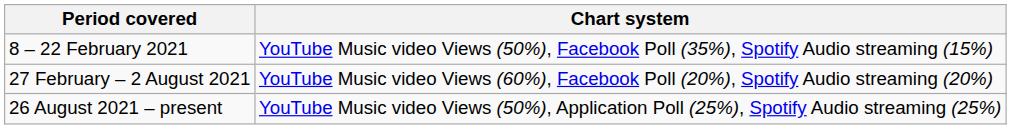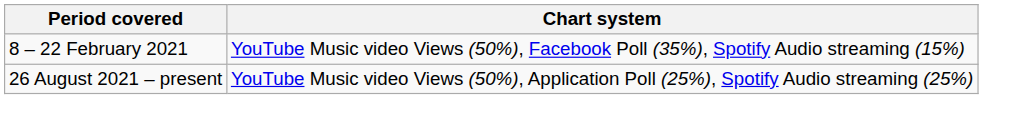 <table class="wikitable">
 <tr>
 <th width="">Period covered</th>
 <th width="">Chart system</th>
 </tr>
 <tr>
 <td>8 – 22 February 2021</td>
 <td><a href='#'>YouTube</a> Music video Views <em>(50%)</em>, <a href='#'>Facebook</a> Poll <em>(35%)</em>, <a href='#'>Spotify</a> Audio streaming <em>(15%)</em></td>
 </tr>
 <tr>
-<td>27 February – 2 August 2021</td>
-<td><a href='#'>YouTube</a> Music video Views <em>(60%)</em>, <a href='#'>Facebook</a> Poll <em>(20%)</em>, <a href='#'>Spotify</a> Audio streaming <em>(20%)</em></td>
-</tr>
-<tr>
 <td>26 August 2021 – present</td>
 <td><a href='#'>YouTube</a> Music video Views <em>(50%)</em>, Application Poll <em>(25%)</em>, <a href='#'>Spotify</a> Audio streaming <em>(25%)</em></td>
 </tr>
 </table>
